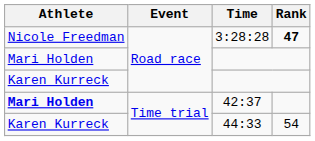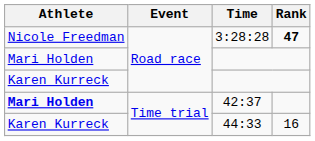 <table class=wikitable style=font-size:90%;text-align:center>
 <tr>
 <th>Athlete</th>
 <th>Event</th>
 <th>Time</th>
 <th>Rank</th>
 </tr>
 <tr>
 <td align=left><a href='#'>Nicole Freedman</a></td>
 <td align=left rowspan=3><a href='#'>Road race</a></td>
 <td>3:28:28</td>
 <td><strong>47</strong></td>
 </tr>
 <tr>
 <td align=left><a href='#'>Mari Holden</a></td>
 <td colspan=2></td>
 </tr>
 <tr>
 <td align=left><a href='#'>Karen Kurreck</a></td>
 <td colspan=2></td>
 </tr>
 <tr>
 <td align=left><strong><a href='#'>Mari Holden</a></strong></td>
 <td align=left rowspan=2><a href='#'>Time trial</a></td>
 <td>42:37</td>
 <td></td>
 </tr>
 <tr>
 <td align=left><a href='#'>Karen Kurreck</a></td>
 <td>44:33</td>
-<td>54</td>
+<td>16</td>
 </tr>
 </table>
